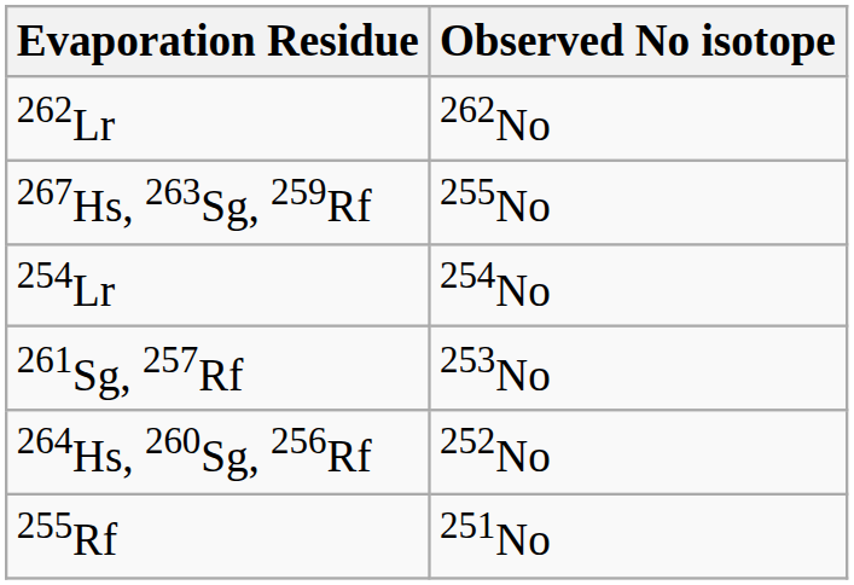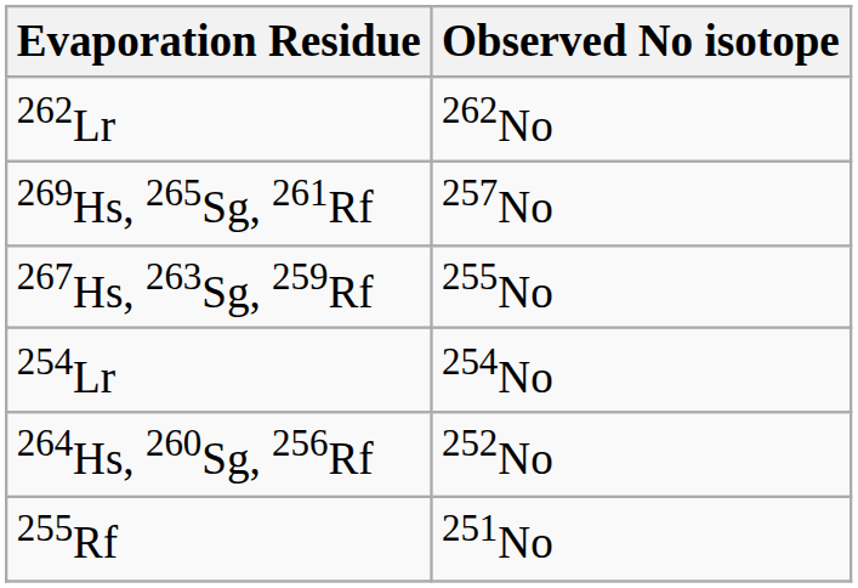 <table class="wikitable">
 <tr>
 <th>Evaporation Residue</th>
 <th>Observed No isotope</th>
 </tr>
 <tr>
 <td><sup>262</sup>Lr</td>
 <td><sup>262</sup>No</td>
 </tr>
 <tr>
+<td><sup>269</sup>Hs, <sup>265</sup>Sg, <sup>261</sup>Rf</td>
+<td><sup>257</sup>No</td>
+</tr>
+<tr>
 <td><sup>267</sup>Hs, <sup>263</sup>Sg, <sup>259</sup>Rf</td>
 <td><sup>255</sup>No</td>
 </tr>
 <tr>
 <td><sup>254</sup>Lr</td>
 <td><sup>254</sup>No</td>
-</tr>
-<tr>
-<td><sup>261</sup>Sg, <sup>257</sup>Rf</td>
-<td><sup>253</sup>No</td>
 </tr>
 <tr>
 <td><sup>264</sup>Hs, <sup>260</sup>Sg, <sup>256</sup>Rf</td>
 <td><sup>252</sup>No</td>
 </tr>
 <tr>
 <td><sup>255</sup>Rf</td>
 <td><sup>251</sup>No</td>
 </tr>
 </table>
